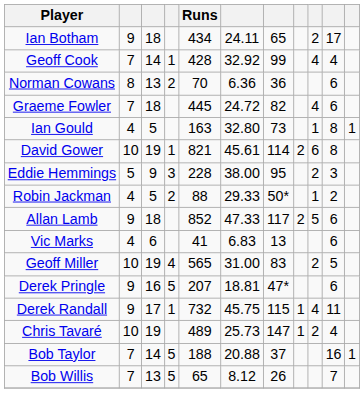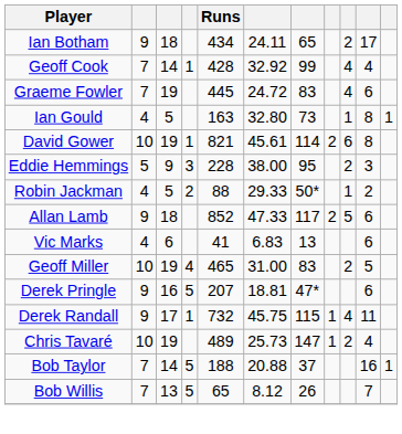 <table class="wikitable sortable" style="text-align:center">
 <tr>
 <th class="unsortable">Player</th>
 <th></th>
 <th></th>
 <th></th>
 <th>Runs</th>
 <th></th>
 <th></th>
 <th></th>
 <th></th>
 <th></th>
 <th></th>
 </tr>
 <tr>
 <td><a href='#'>Ian Botham</a></td>
 <td>9</td>
 <td>18</td>
 <td></td>
 <td>434</td>
 <td>24.11</td>
 <td>65</td>
 <td></td>
 <td>2</td>
 <td>17</td>
 <td></td>
 </tr>
 <tr>
 <td><a href='#'>Geoff Cook</a></td>
 <td>7</td>
 <td>14</td>
 <td>1</td>
 <td>428</td>
 <td>32.92</td>
 <td>99</td>
 <td></td>
 <td>4</td>
 <td>4</td>
 <td></td>
 </tr>
 <tr>
-<td><a href='#'>Norman Cowans</a></td>
-<td>8</td>
-<td>13</td>
-<td>2</td>
-<td>70</td>
-<td>6.36</td>
-<td>36</td>
-<td></td>
-<td></td>
-<td>6</td>
-<td></td>
-</tr>
-<tr>
 <td><a href='#'>Graeme Fowler</a></td>
 <td>7</td>
-<td>18</td>
+<td>19</td>
 <td></td>
 <td>445</td>
 <td>24.72</td>
-<td>82</td>
+<td>83</td>
 <td></td>
 <td>4</td>
 <td>6</td>
 <td></td>
 </tr>
 <tr>
 <td><a href='#'>Ian Gould</a></td>
 <td>4</td>
 <td>5</td>
 <td></td>
 <td>163</td>
 <td>32.80</td>
 <td>73</td>
 <td></td>
 <td>1</td>
 <td>8</td>
 <td>1</td>
 </tr>
 <tr>
 <td><a href='#'>David Gower</a></td>
 <td>10</td>
 <td>19</td>
 <td>1</td>
 <td>821</td>
 <td>45.61</td>
 <td>114</td>
 <td>2</td>
 <td>6</td>
 <td>8</td>
 <td></td>
 </tr>
 <tr>
 <td><a href='#'>Eddie Hemmings</a></td>
 <td>5</td>
 <td>9</td>
 <td>3</td>
 <td>228</td>
 <td>38.00</td>
 <td>95</td>
 <td></td>
 <td>2</td>
 <td>3</td>
 <td></td>
 </tr>
 <tr>
 <td><a href='#'>Robin Jackman</a></td>
 <td>4</td>
 <td>5</td>
 <td>2</td>
 <td>88</td>
 <td>29.33</td>
 <td>50*</td>
 <td></td>
 <td>1</td>
 <td>2</td>
 <td></td>
 </tr>
 <tr>
 <td><a href='#'>Allan Lamb</a></td>
 <td>9</td>
 <td>18</td>
 <td></td>
 <td>852</td>
 <td>47.33</td>
 <td>117</td>
 <td>2</td>
 <td>5</td>
 <td>6</td>
 <td></td>
 </tr>
 <tr>
 <td><a href='#'>Vic Marks</a></td>
 <td>4</td>
 <td>6</td>
 <td></td>
 <td>41</td>
 <td>6.83</td>
 <td>13</td>
 <td></td>
 <td></td>
 <td>6</td>
 <td></td>
 </tr>
 <tr>
 <td><a href='#'>Geoff Miller</a></td>
 <td>10</td>
 <td>19</td>
 <td>4</td>
-<td>565</td>
+<td>465</td>
 <td>31.00</td>
 <td>83</td>
 <td></td>
 <td>2</td>
 <td>5</td>
 <td></td>
 </tr>
 <tr>
 <td><a href='#'>Derek Pringle</a></td>
 <td>9</td>
 <td>16</td>
 <td>5</td>
 <td>207</td>
 <td>18.81</td>
 <td>47*</td>
 <td></td>
 <td></td>
 <td>6</td>
 <td></td>
 </tr>
 <tr>
 <td><a href='#'>Derek Randall</a></td>
 <td>9</td>
 <td>17</td>
 <td>1</td>
 <td>732</td>
 <td>45.75</td>
 <td>115</td>
 <td>1</td>
 <td>4</td>
 <td>11</td>
 <td></td>
 </tr>
 <tr>
 <td><a href='#'>Chris Tavaré</a></td>
 <td>10</td>
 <td>19</td>
 <td></td>
 <td>489</td>
 <td>25.73</td>
 <td>147</td>
 <td>1</td>
 <td>2</td>
 <td>4</td>
 <td></td>
 </tr>
 <tr>
 <td><a href='#'>Bob Taylor</a></td>
 <td>7</td>
 <td>14</td>
 <td>5</td>
 <td>188</td>
 <td>20.88</td>
 <td>37</td>
 <td></td>
 <td></td>
 <td>16</td>
 <td>1</td>
 </tr>
 <tr>
 <td><a href='#'>Bob Willis</a></td>
 <td>7</td>
 <td>13</td>
 <td>5</td>
 <td>65</td>
 <td>8.12</td>
 <td>26</td>
 <td></td>
 <td></td>
 <td>7</td>
 <td></td>
 </tr>
 <tr>
 </tr>
 </table>
